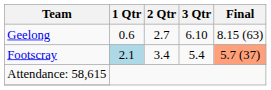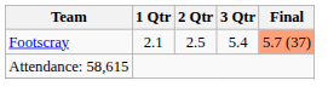 <table class="wikitable">
 <tr>
 <th>Team</th>
 <th>1 Qtr</th>
 <th>2 Qtr</th>
 <th>3 Qtr</th>
 <th>Final</th>
 </tr>
 <tr>
-<td><a href='#'>Geelong</a></td>
-<td align=center>0.6</td>
-<td align=center>2.7</td>
-<td align=center>6.10</td>
-<td align=center>8.15 (63)</td>
-</tr>
-<tr>
 <td><a href='#'>Footscray</a></td>
-<td align=center style="background: lightblue;">2.1</td>
-<td align=center>3.4</td>
+<td align=center>2.1</td>
+<td align=center>2.5</td>
 <td align=center>5.4</td>
 <td align=center style="background: lightsalmon;">5.7 (37)</td>
 </tr>
 <tr>
 <td align=center>Attendance: 58,615</td>
 </tr>
 <tr>
 </tr>
 </table>
